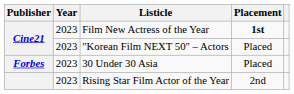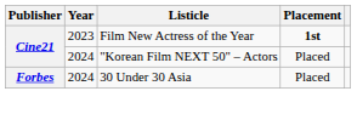 <table class="wikitable plainrowheaders" style="text-align:center">
 <tr>
 <th scope="col">Publisher</th>
 <th scope="col">Year</th>
 <th scope="col">Listicle</th>
 <th scope="col">Placement</th>
 <th scope="col" class="unsortable"></th>
 </tr>
 <tr>
 <th scope="row" rowspan="2"><em><a href='#'>Cine21</a></em></th>
 <td>2023</td>
 <td style="text-align:left">Film New Actress of the Year</td>
 <td><strong>1st</strong></td>
 <td></td>
 </tr>
 <tr>
-<td>2023</td>
+<td>2024</td>
 <td style="text-align:left">"Korean Film NEXT 50" – Actors</td>
 <td>Placed</td>
 <td></td>
 </tr>
 <tr>
 <th scope="row"><em><a href='#'>Forbes</a></em></th>
-<td>2023</td>
+<td>2024</td>
 <td style="text-align:left">30 Under 30 Asia</td>
 <td>Placed</td>
 <td></td>
 </tr>
-<tr>
-<th scope="row"><em></em></th>
-<td>2023</td>
-<td style="text-align:left">Rising Star Film Actor of the Year</td>
-<td>2nd</td>
-<td></td>
-</tr>
 </table>
